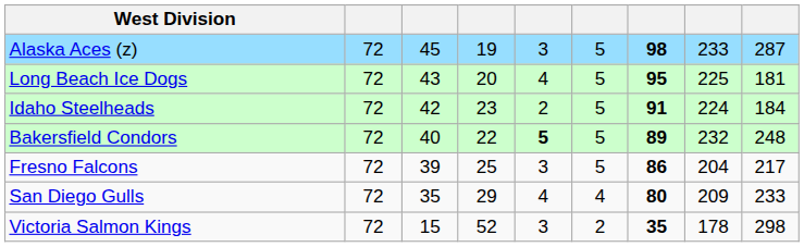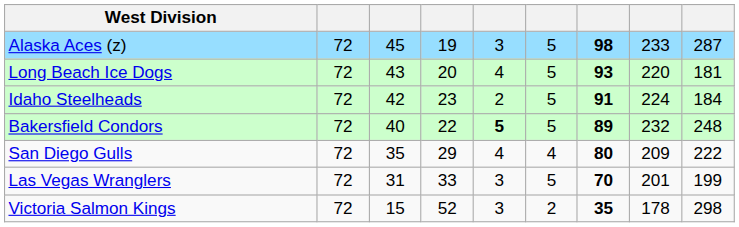 <table class="wikitable sortable" style="text-align:center">
 <tr>
 <th style="width:30%;" class="unsortable">West Division</th>
 <th style="width:5%;"></th>
 <th style="width:5%;"></th>
 <th style="width:5%;"></th>
 <th style="width:5%;"></th>
 <th style="width:5%;"></th>
 <th style="width:5%;"></th>
 <th style="width:5%;"></th>
 <th style="width:5%;"></th>
 </tr>
 <tr bgcolor="#97DEFF">
 <td align=left><a href='#'>Alaska Aces</a> (z)</td>
 <td>72</td>
 <td>45</td>
 <td>19</td>
 <td>3</td>
 <td>5</td>
 <td><strong>98</strong></td>
 <td>233</td>
 <td>287</td>
 </tr>
 <tr bgcolor="#ccffcc">
 <td align=left><a href='#'>Long Beach Ice Dogs</a></td>
 <td>72</td>
 <td>43</td>
 <td>20</td>
 <td>4</td>
 <td>5</td>
-<td><strong>95</strong></td>
-<td>225</td>
+<td><strong>93</strong></td>
+<td>220</td>
 <td>181</td>
 </tr>
 <tr bgcolor="#ccffcc">
 <td align=left><a href='#'>Idaho Steelheads</a></td>
 <td>72</td>
 <td>42</td>
 <td>23</td>
 <td>2</td>
 <td>5</td>
 <td><strong>91</strong></td>
 <td>224</td>
 <td>184</td>
 </tr>
 <tr bgcolor="#ccffcc">
 <td align=left><a href='#'>Bakersfield Condors</a></td>
 <td>72</td>
 <td>40</td>
 <td>22</td>
 <td><strong>5</strong></td>
 <td>5</td>
 <td><strong>89</strong></td>
 <td>232</td>
 <td>248</td>
 </tr>
 <tr>
-<td align=left><a href='#'>Fresno Falcons</a></td>
-<td>72</td>
-<td>39</td>
-<td>25</td>
-<td>3</td>
-<td>5</td>
-<td><strong>86</strong></td>
-<td>204</td>
-<td>217</td>
-</tr>
-<tr>
 <td align=left><a href='#'>San Diego Gulls</a></td>
 <td>72</td>
 <td>35</td>
 <td>29</td>
 <td>4</td>
 <td>4</td>
 <td><strong>80</strong></td>
 <td>209</td>
-<td>233</td>
+<td>222</td>
+</tr>
+<tr>
+<td align=left><a href='#'>Las Vegas Wranglers</a></td>
+<td>72</td>
+<td>31</td>
+<td>33</td>
+<td>3</td>
+<td>5</td>
+<td><strong>70</strong></td>
+<td>201</td>
+<td>199</td>
 </tr>
 <tr>
 <td align=left><a href='#'>Victoria Salmon Kings</a></td>
 <td>72</td>
 <td>15</td>
 <td>52</td>
 <td>3</td>
 <td>2</td>
 <td><strong>35</strong></td>
 <td>178</td>
 <td>298</td>
 </tr>
 </table>
